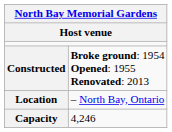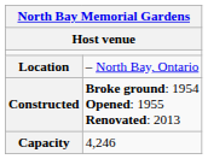 <table class=wikitable style="text-align:center; font-size:90%;">
 <tr>
 <th colspan=2><a href='#'>North Bay Memorial Gardens</a></th>
 </tr>
 <tr>
 <th colspan=2>Host venue</th>
 </tr>
 <tr>
 <td colspan=2></td>
 </tr>
+<tr>
+<th>Location</th>
+<td> – <a href='#'>North Bay, Ontario</a></td>
+</tr>
 <tr align=left>
 <th>Constructed</th>
 <td><strong>Broke ground</strong>: 1954<br><strong>Opened</strong>: 1955<br><strong>Renovated</strong>: 2013</td>
-</tr>
-<tr>
-<th>Location</th>
-<td> – <a href='#'>North Bay, Ontario</a></td>
 </tr>
 <tr align=left>
 <th>Capacity</th>
 <td>4,246</td>
 </tr>
 </table>
